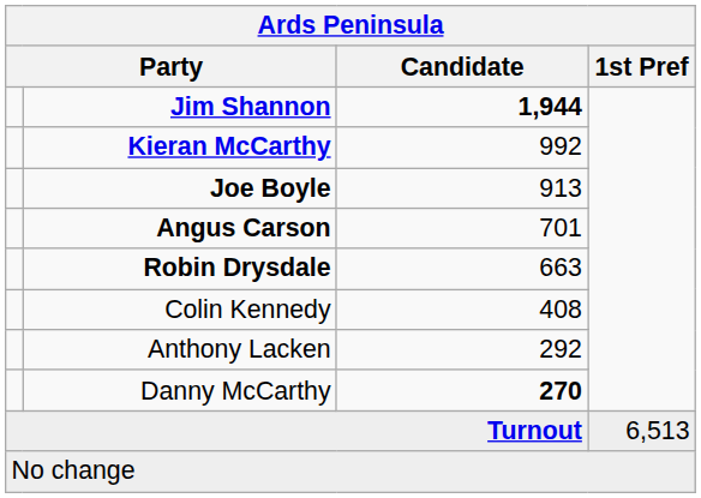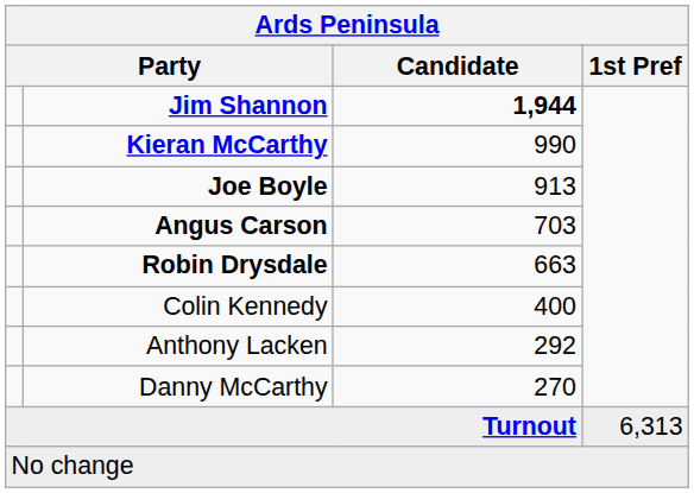 <table class="wikitable">
 <tr>
 <th colspan="4" align="center"><a href='#'>Ards Peninsula</a></th>
 </tr>
 <tr>
 <th colspan="2" align="center" width=200>Party</th>
 <th width=150>Candidate</th>
 <th width=60>1st Pref</th>
 </tr>
 <tr>
 <td></td>
 <td align="right"><strong><a href='#'>Jim Shannon</a></strong></td>
 <td align="right"><strong>1,944</strong></td>
 </tr>
 <tr>
 <td></td>
 <td align="right"><strong><a href='#'>Kieran McCarthy</a></strong></td>
-<td align="right">992</td>
+<td align="right">990</td>
 </tr>
 <tr>
 <td></td>
 <td align="right"><strong>Joe Boyle</strong></td>
 <td align="right">913</td>
 </tr>
 <tr>
 <td></td>
 <td align="right"><strong>Angus Carson</strong></td>
-<td align="right">701</td>
+<td align="right">703</td>
 </tr>
 <tr>
 <td></td>
 <td align="right"><strong>Robin Drysdale</strong></td>
 <td align="right">663</td>
 </tr>
 <tr>
 <td></td>
 <td align="right">Colin Kennedy</td>
-<td align="right">408</td>
+<td align="right">400</td>
 </tr>
 <tr>
 <td></td>
 <td align="right">Anthony Lacken</td>
 <td align="right">292</td>
 </tr>
 <tr>
 <td></td>
 <td align="right">Danny McCarthy</td>
-<td align="right"><strong>270</strong></td>
+<td align="right">270</td>
 </tr>
 <tr bgcolor="EEEEEE">
 <td colspan=3 align="right"><strong><a href='#'>Turnout</a></strong></td>
-<td align="right">6,513</td>
+<td align="right">6,313</td>
 </tr>
 <tr>
 <td colspan=4 bgcolor="EEEEEE">No change</td>
 </tr>
 </table>
